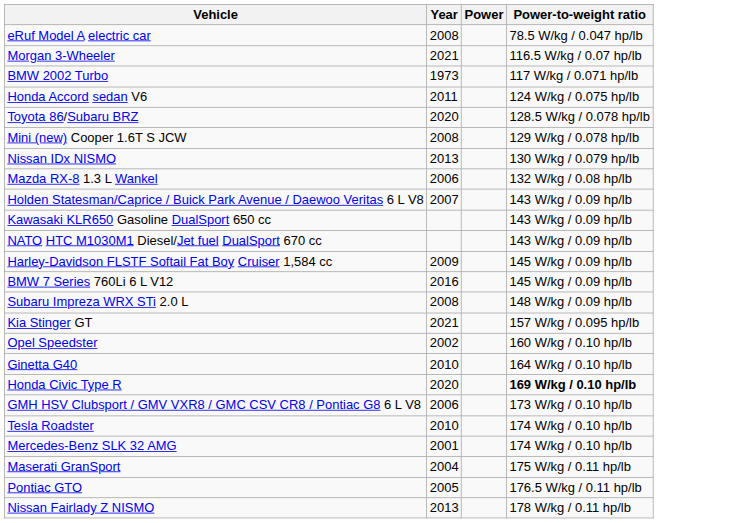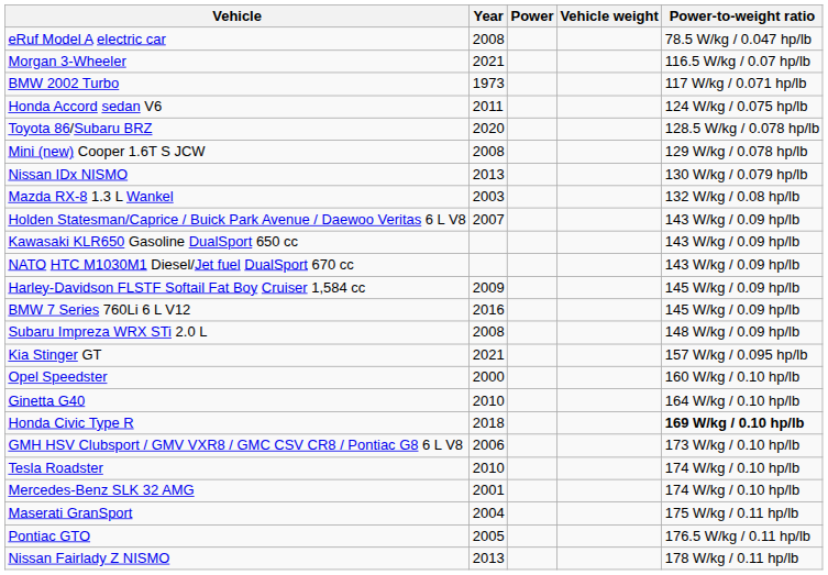 <table class="wikitable sortable mw-collapsible mw-collapsed">
 <tr>
 <th>Vehicle</th>
 <th data-sort-type="number">Year</th>
 <th data-sort-type="number">Power</th>
+<th data-sort-type="number">Vehicle weight</th>
 <th data-sort-type="number">Power-to-weight ratio</th>
 </tr>
 <tr>
 <td><a href='#'>eRuf Model A</a> <a href='#'>electric car</a></td>
 <td>2008</td>
+<td></td>
 <td></td>
 <td>78.5 W/kg / 0.047 hp/lb</td>
 </tr>
 <tr>
 <td><a href='#'>Morgan 3-Wheeler</a></td>
 <td>2021</td>
 <td></td>
+<td></td>
 <td>116.5 W/kg / 0.07 hp/lb</td>
 </tr>
 <tr>
 <td><a href='#'>BMW 2002 Turbo</a></td>
 <td>1973</td>
+<td></td>
 <td></td>
 <td>117 W/kg / 0.071 hp/lb</td>
 </tr>
 <tr>
 <td><a href='#'>Honda Accord</a> <a href='#'>sedan</a> V6</td>
 <td>2011</td>
 <td></td>
+<td></td>
 <td>124 W/kg / 0.075 hp/lb</td>
 </tr>
 <tr>
 <td><a href='#'>Toyota 86</a>/<a href='#'>Subaru BRZ</a></td>
 <td>2020</td>
+<td></td>
 <td></td>
 <td>128.5 W/kg / 0.078 hp/lb</td>
 </tr>
 <tr>
 <td><a href='#'>Mini (new)</a> Cooper 1.6T S JCW</td>
 <td>2008</td>
 <td></td>
+<td></td>
 <td>129 W/kg / 0.078 hp/lb</td>
 </tr>
 <tr>
 <td><a href='#'>Nissan IDx NISMO</a></td>
 <td>2013</td>
 <td></td>
+<td></td>
 <td>130 W/kg / 0.079 hp/lb</td>
 </tr>
 <tr>
 <td><a href='#'>Mazda RX-8</a> 1.3 L <a href='#'>Wankel</a></td>
-<td>2006</td>
+<td>2003</td>
+<td></td>
 <td></td>
 <td>132 W/kg / 0.08 hp/lb</td>
 </tr>
 <tr>
 <td><a href='#'>Holden Statesman/Caprice / Buick Park Avenue / Daewoo Veritas</a> 6 L V8</td>
 <td>2007</td>
 <td></td>
+<td></td>
 <td>143 W/kg / 0.09 hp/lb</td>
 </tr>
 <tr>
 <td><a href='#'>Kawasaki KLR650</a> Gasoline <a href='#'>DualSport</a> 650 cc</td>
+<td></td>
 <td></td>
 <td></td>
 <td>143 W/kg / 0.09 hp/lb</td>
 </tr>
 <tr>
 <td><a href='#'>NATO</a> <a href='#'>HTC M1030M1</a> Diesel/<a href='#'>Jet fuel</a> <a href='#'>DualSport</a> 670 cc</td>
 <td></td>
 <td></td>
+<td></td>
 <td>143 W/kg / 0.09 hp/lb</td>
 </tr>
 <tr>
 <td><a href='#'>Harley-Davidson FLSTF Softail Fat Boy</a> <a href='#'>Cruiser</a> 1,584 cc</td>
 <td>2009</td>
+<td></td>
 <td></td>
 <td>145 W/kg / 0.09 hp/lb</td>
 </tr>
 <tr>
 <td><a href='#'>BMW 7 Series</a> 760Li 6 L V12</td>
 <td>2016</td>
 <td></td>
+<td></td>
 <td>145 W/kg / 0.09 hp/lb</td>
 </tr>
 <tr>
 <td><a href='#'>Subaru Impreza WRX STi</a> 2.0 L</td>
 <td>2008</td>
+<td></td>
 <td></td>
 <td>148 W/kg / 0.09 hp/lb</td>
 </tr>
 <tr>
 <td><a href='#'>Kia Stinger</a> GT</td>
 <td>2021</td>
 <td></td>
+<td></td>
 <td>157 W/kg / 0.095 hp/lb</td>
 </tr>
 <tr>
 <td><a href='#'>Opel Speedster</a></td>
-<td>2002</td>
+<td>2000</td>
+<td></td>
 <td></td>
 <td>160 W/kg / 0.10 hp/lb</td>
 </tr>
 <tr>
 <td><a href='#'>Ginetta G40</a></td>
 <td>2010</td>
 <td></td>
+<td></td>
 <td>164 W/kg / 0.10 hp/lb</td>
 </tr>
 <tr>
 <td><a href='#'>Honda Civic Type R</a></td>
-<td>2020</td>
+<td>2018</td>
+<td></td>
 <td></td>
 <td><strong>169 W/kg / 0.10 hp/lb</strong></td>
 </tr>
 <tr>
 <td><a href='#'>GMH HSV Clubsport / GMV VXR8 / GMC CSV CR8 / Pontiac G8</a> 6 L V8</td>
 <td>2006</td>
 <td></td>
+<td></td>
 <td>173 W/kg / 0.10 hp/lb</td>
 </tr>
 <tr>
 <td><a href='#'>Tesla Roadster</a></td>
 <td>2010</td>
+<td></td>
 <td></td>
 <td>174 W/kg / 0.10 hp/lb</td>
 </tr>
 <tr>
 <td><a href='#'>Mercedes-Benz SLK 32 AMG</a></td>
 <td>2001</td>
 <td></td>
+<td></td>
 <td>174 W/kg / 0.10 hp/lb</td>
 </tr>
 <tr>
 <td><a href='#'>Maserati GranSport</a></td>
 <td>2004</td>
+<td></td>
 <td></td>
 <td>175 W/kg / 0.11 hp/lb</td>
 </tr>
 <tr>
 <td><a href='#'>Pontiac GTO</a></td>
 <td>2005</td>
 <td></td>
+<td></td>
 <td>176.5 W/kg / 0.11 hp/lb</td>
 </tr>
 <tr>
 <td><a href='#'>Nissan Fairlady Z NISMO</a></td>
 <td>2013</td>
 <td></td>
+<td></td>
 <td>178 W/kg / 0.11 hp/lb</td>
 </tr>
 </table>
